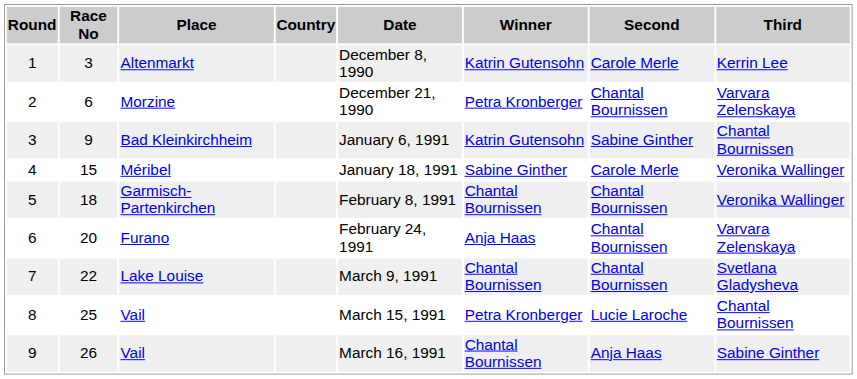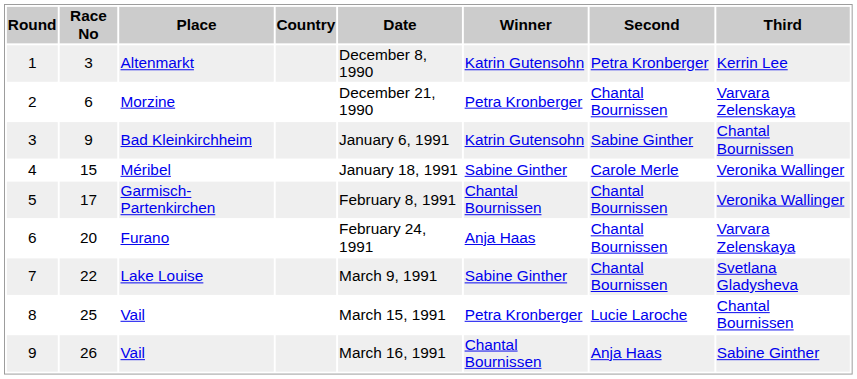 <table border="0" style="border: 1px solid #999; background-color:#FFFFFF; text-align:center">
 <tr align="center" bgcolor="#CCCCCC">
 <th>Round</th>
 <th>Race No</th>
 <th>Place</th>
 <th>Country</th>
 <th>Date</th>
 <th>Winner</th>
 <th>Second</th>
 <th>Third</th>
 </tr>
 <tr bgcolor="#EFEFEF">
 <td>1</td>
 <td>3</td>
 <td align="left"><a href='#'>Altenmarkt</a></td>
 <td align="left"></td>
 <td align="left">December 8, 1990</td>
 <td align="left"> <a href='#'>Katrin Gutensohn</a></td>
-<td align="left"> <a href='#'>Carole Merle</a></td>
+<td align="left"> <a href='#'>Petra Kronberger</a></td>
 <td align="left"> <a href='#'>Kerrin Lee</a></td>
 </tr>
 <tr>
 <td>2</td>
 <td>6</td>
 <td align="left"><a href='#'>Morzine</a></td>
 <td align="left"></td>
 <td align="left">December 21, 1990</td>
 <td align="left"> <a href='#'>Petra Kronberger</a></td>
 <td align="left"> <a href='#'>Chantal Bournissen</a></td>
 <td align="left"> <a href='#'>Varvara Zelenskaya</a></td>
 </tr>
 <tr bgcolor="#EFEFEF">
 <td>3</td>
 <td>9</td>
 <td align="left"><a href='#'>Bad Kleinkirchheim</a></td>
 <td align="left"></td>
 <td align="left">January 6, 1991</td>
 <td align="left"> <a href='#'>Katrin Gutensohn</a></td>
 <td align="left"> <a href='#'>Sabine Ginther</a></td>
 <td align="left"> <a href='#'>Chantal Bournissen</a></td>
 </tr>
 <tr>
 <td>4</td>
 <td>15</td>
 <td align="left"><a href='#'>Méribel</a></td>
 <td align="left"></td>
 <td align="left">January 18, 1991</td>
 <td align="left"> <a href='#'>Sabine Ginther</a></td>
 <td align="left"> <a href='#'>Carole Merle</a></td>
 <td align="left"> <a href='#'>Veronika Wallinger</a></td>
 </tr>
 <tr bgcolor="#EFEFEF">
 <td>5</td>
-<td>18</td>
+<td>17</td>
 <td align="left"><a href='#'>Garmisch-Partenkirchen</a></td>
 <td align="left"></td>
 <td align="left">February 8, 1991</td>
 <td align="left"> <a href='#'>Chantal Bournissen</a></td>
 <td align="left"> <a href='#'>Chantal Bournissen</a></td>
 <td align="left"> <a href='#'>Veronika Wallinger</a></td>
 </tr>
 <tr>
 <td>6</td>
 <td>20</td>
 <td align="left"><a href='#'>Furano</a></td>
 <td align="left"></td>
 <td align="left">February 24, 1991</td>
 <td align="left"> <a href='#'>Anja Haas</a></td>
 <td align="left"> <a href='#'>Chantal Bournissen</a></td>
 <td align="left"> <a href='#'>Varvara Zelenskaya</a></td>
 </tr>
 <tr bgcolor="#EFEFEF">
 <td>7</td>
 <td>22</td>
 <td align="left"><a href='#'>Lake Louise</a></td>
 <td align="left"></td>
 <td align="left">March 9, 1991</td>
-<td align="left"> <a href='#'>Chantal Bournissen</a></td>
+<td align="left"> <a href='#'>Sabine Ginther</a></td>
 <td align="left"> <a href='#'>Chantal Bournissen</a></td>
 <td align="left"> <a href='#'>Svetlana Gladysheva</a></td>
 </tr>
 <tr>
 <td>8</td>
 <td>25</td>
 <td align="left"><a href='#'>Vail</a></td>
 <td align="left"></td>
 <td align="left">March 15, 1991</td>
 <td align="left"> <a href='#'>Petra Kronberger</a></td>
 <td align="left"> <a href='#'>Lucie Laroche</a></td>
 <td align="left"> <a href='#'>Chantal Bournissen</a></td>
 </tr>
 <tr bgcolor="#EFEFEF">
 <td>9</td>
 <td>26</td>
 <td align="left"><a href='#'>Vail</a></td>
 <td align="left"></td>
 <td align="left">March 16, 1991</td>
 <td align="left"> <a href='#'>Chantal Bournissen</a></td>
 <td align="left"> <a href='#'>Anja Haas</a></td>
 <td align="left"> <a href='#'>Sabine Ginther</a></td>
 </tr>
 </table>
